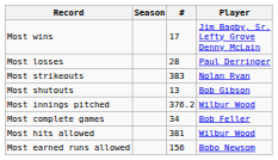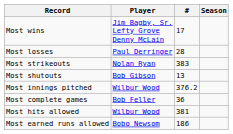 <table class="wikitable" style="font-size:90%">
 <tr>
 <th>Record</th>
+<th>Player</th>
+<th>#</th>
 <th>Season</th>
-<th>#</th>
-<th>Player</th>
 </tr>
 <tr>
 <td>Most wins</td>
+<td><a href='#'>Jim Bagby, Sr.</a><br><a href='#'>Lefty Grove</a><br><a href='#'>Denny McLain</a></td>
+<td>17</td>
 <td><br><br></td>
-<td>17</td>
-<td><a href='#'>Jim Bagby, Sr.</a><br><a href='#'>Lefty Grove</a><br><a href='#'>Denny McLain</a></td>
 </tr>
 <tr>
 <td>Most losses</td>
+<td><a href='#'>Paul Derringer</a></td>
+<td>28</td>
 <td></td>
-<td>28</td>
-<td><a href='#'>Paul Derringer</a></td>
 </tr>
 <tr>
 <td>Most strikeouts</td>
+<td><a href='#'>Nolan Ryan</a></td>
+<td>383</td>
 <td></td>
-<td>383</td>
-<td><a href='#'>Nolan Ryan</a></td>
 </tr>
 <tr>
 <td>Most shutouts</td>
+<td><a href='#'>Bob Gibson</a></td>
+<td>13</td>
 <td></td>
-<td>13</td>
-<td><a href='#'>Bob Gibson</a></td>
 </tr>
 <tr>
 <td>Most innings pitched</td>
+<td><a href='#'>Wilbur Wood</a></td>
+<td>376.2</td>
 <td></td>
-<td>376.2</td>
-<td><a href='#'>Wilbur Wood</a></td>
 </tr>
 <tr>
 <td>Most complete games</td>
+<td><a href='#'>Bob Feller</a></td>
+<td>36</td>
 <td></td>
-<td>34</td>
-<td><a href='#'>Bob Feller</a></td>
 </tr>
 <tr>
 <td>Most hits allowed</td>
+<td><a href='#'>Wilbur Wood</a></td>
+<td>381</td>
 <td></td>
-<td>381</td>
-<td><a href='#'>Wilbur Wood</a></td>
 </tr>
 <tr>
 <td>Most earned runs allowed</td>
+<td><a href='#'>Bobo Newsom</a></td>
+<td>186</td>
 <td></td>
-<td>156</td>
-<td><a href='#'>Bobo Newsom</a></td>
 </tr>
 </table>
